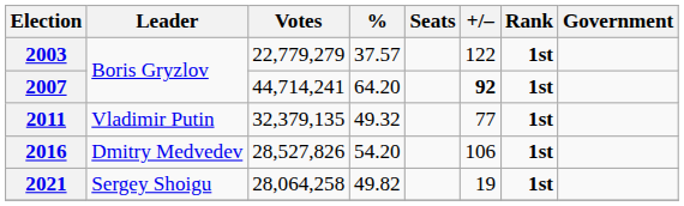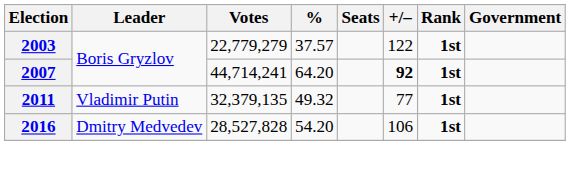 <table class=wikitable style=text-align:right>
 <tr>
 <th>Election</th>
 <th>Leader</th>
 <th>Votes</th>
 <th>%</th>
 <th>Seats</th>
 <th>+/–</th>
 <th>Rank</th>
 <th>Government</th>
 </tr>
 <tr>
 <th><a href='#'>2003</a></th>
 <td align=left rowspan=2><a href='#'>Boris Gryzlov</a></td>
 <td>22,779,279</td>
 <td>37.57</td>
 <td></td>
 <td> 122</td>
 <td> <strong>1st</strong></td>
 <td></td>
 </tr>
 <tr>
 <th><a href='#'>2007</a></th>
 <td>44,714,241</td>
 <td>64.20</td>
 <td></td>
 <td><strong> 92</strong></td>
 <td> <strong>1st</strong></td>
 <td></td>
 </tr>
 <tr>
 <th><a href='#'>2011</a></th>
 <td align=left><a href='#'>Vladimir Putin</a></td>
 <td>32,379,135</td>
 <td>49.32</td>
 <td></td>
 <td> 77</td>
 <td> <strong>1st</strong></td>
 <td></td>
 </tr>
 <tr>
 <th><a href='#'>2016</a></th>
 <td align=left><a href='#'>Dmitry Medvedev</a></td>
-<td>28,527,826</td>
+<td>28,527,828</td>
 <td>54.20</td>
 <td></td>
 <td> 106</td>
 <td> <strong>1st</strong></td>
 <td></td>
 </tr>
 <tr>
-<th><a href='#'>2021</a></th>
-<td align=left><a href='#'>Sergey Shoigu</a></td>
-<td>28,064,258</td>
-<td>49.82</td>
-<td></td>
-<td> 19</td>
-<td> <strong>1st</strong></td>
-<td></td>
-</tr>
-<tr>
 </tr>
 </table>
